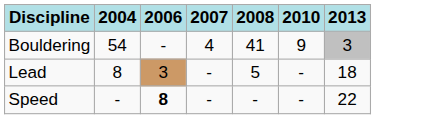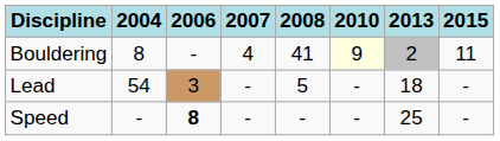 <table class="wikitable" style="text-align: center;">
 <tr>
 <th style="background: #b0e0e6;">Discipline</th>
 <th style="background: #b0e0e6;">2004</th>
 <th style="background: #b0e0e6;">2006</th>
 <th style="background: #b0e0e6;">2007</th>
 <th style="background: #b0e0e6;">2008</th>
 <th style="background: #b0e0e6;">2010</th>
 <th style="background: #b0e0e6;">2013</th>
+<th style="background: #b0e0e6;">2015</th>
 </tr>
 <tr>
 <td align="left">Bouldering</td>
-<td>54</td>
+<td>8</td>
 <td>-</td>
 <td>4</td>
 <td>41</td>
-<td>9</td>
-<td style="background: silver;">3</td>
+<td style="background: lightyellow;">9</td>
+<td style="background: silver;">2</td>
+<td>11</td>
 </tr>
 <tr>
 <td align="left">Lead</td>
-<td>8</td>
+<td>54</td>
 <td style="background: #cc9966;">3</td>
 <td>-</td>
 <td>5</td>
 <td>-</td>
 <td>18</td>
+<td>-</td>
 </tr>
 <tr>
 <td align="left">Speed</td>
 <td>-</td>
 <td><strong>8</strong></td>
 <td>-</td>
 <td>-</td>
 <td>-</td>
-<td>22</td>
+<td>25</td>
+<td>-</td>
 </tr>
 </table>
